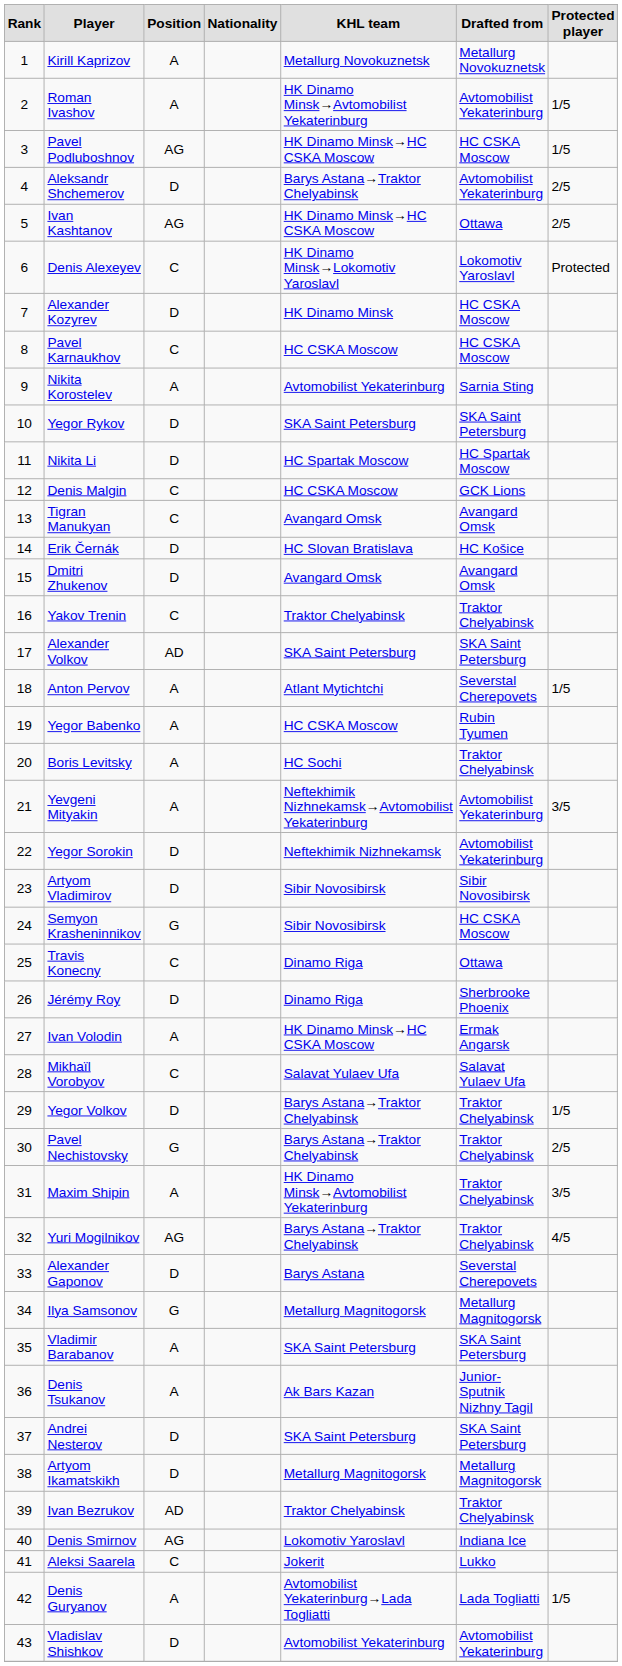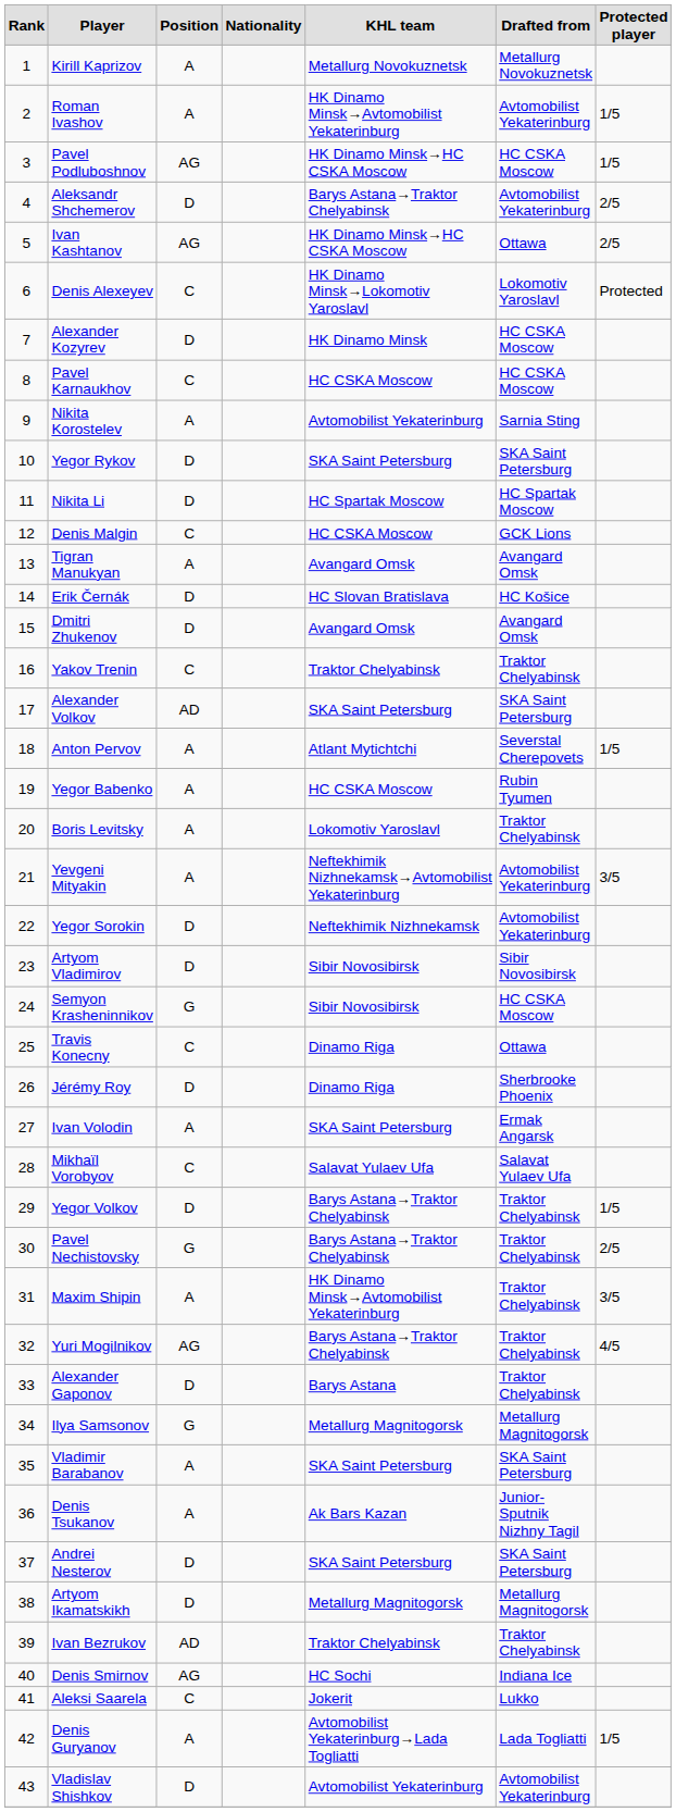 <table style="font-size: 95%; text-align: left;" class="wikitable alternance">
 <tr>
 <th scope="col" style="background: #e0e0e0;">Rank</th>
 <th scope="col" style="background: #e0e0e0;">Player</th>
 <th scope="col" style="background: #e0e0e0;">Position</th>
 <th scope="col" style="background: #e0e0e0;">Nationality</th>
 <th scope="col" style="background: #e0e0e0;">KHL team</th>
 <th scope="col" style="background: #e0e0e0;">Drafted from</th>
 <th scope="col" style="background: #e0e0e0;">Protected player</th>
 </tr>
 <tr>
 <td align="center">1</td>
 <td><a href='#'>Kirill Kaprizov</a></td>
 <td align="center">A</td>
 <td></td>
 <td><a href='#'>Metallurg Novokuznetsk</a></td>
 <td><a href='#'>Metallurg Novokuznetsk</a></td>
 <td></td>
 </tr>
 <tr>
 <td align="center">2</td>
 <td><a href='#'>Roman Ivashov</a></td>
 <td align="center">A</td>
 <td></td>
 <td><a href='#'>HK Dinamo Minsk</a>→<a href='#'>Avtomobilist Yekaterinburg</a></td>
 <td><a href='#'>Avtomobilist Yekaterinburg</a></td>
 <td>1/5</td>
 </tr>
 <tr>
 <td align="center">3</td>
 <td><a href='#'>Pavel Podluboshnov</a></td>
 <td align="center">AG</td>
 <td></td>
 <td><a href='#'>HK Dinamo Minsk</a>→<a href='#'>HC CSKA Moscow</a></td>
 <td><a href='#'>HC CSKA Moscow</a></td>
 <td>1/5</td>
 </tr>
 <tr>
 <td align="center">4</td>
 <td><a href='#'>Aleksandr Shchemerov</a></td>
 <td align="center">D</td>
 <td></td>
 <td><a href='#'>Barys Astana</a>→<a href='#'>Traktor Chelyabinsk</a></td>
 <td><a href='#'>Avtomobilist Yekaterinburg</a></td>
 <td>2/5</td>
 </tr>
 <tr>
 <td align="center">5</td>
 <td><a href='#'>Ivan Kashtanov</a></td>
 <td align="center">AG</td>
 <td></td>
 <td><a href='#'>HK Dinamo Minsk</a>→<a href='#'>HC CSKA Moscow</a></td>
 <td><a href='#'>Ottawa</a></td>
 <td>2/5</td>
 </tr>
 <tr>
 <td align="center">6</td>
 <td><a href='#'>Denis Alexeyev</a></td>
 <td align="center">C</td>
 <td></td>
 <td><a href='#'>HK Dinamo Minsk</a>→<a href='#'>Lokomotiv Yaroslavl</a></td>
 <td><a href='#'>Lokomotiv Yaroslavl</a></td>
 <td>Protected</td>
 </tr>
 <tr>
 <td align="center">7</td>
 <td><a href='#'>Alexander Kozyrev</a></td>
 <td align="center">D</td>
 <td></td>
 <td><a href='#'>HK Dinamo Minsk</a></td>
 <td><a href='#'>HC CSKA Moscow</a></td>
 <td></td>
 </tr>
 <tr>
 <td align="center">8</td>
 <td><a href='#'>Pavel Karnaukhov</a></td>
 <td align="center">C</td>
 <td></td>
 <td><a href='#'>HC CSKA Moscow</a></td>
 <td><a href='#'>HC CSKA Moscow</a></td>
 <td></td>
 </tr>
 <tr>
 <td align="center">9</td>
 <td><a href='#'>Nikita Korostelev</a></td>
 <td align="center">A</td>
 <td></td>
 <td><a href='#'>Avtomobilist Yekaterinburg</a></td>
 <td><a href='#'>Sarnia Sting</a></td>
 <td></td>
 </tr>
 <tr>
 <td align="center">10</td>
 <td><a href='#'>Yegor Rykov</a></td>
 <td align="center">D</td>
 <td></td>
 <td><a href='#'>SKA Saint Petersburg</a></td>
 <td><a href='#'>SKA Saint Petersburg</a></td>
 <td></td>
 </tr>
 <tr>
 <td align="center">11</td>
 <td><a href='#'>Nikita Li</a></td>
 <td align="center">D</td>
 <td></td>
 <td><a href='#'>HC Spartak Moscow</a></td>
 <td><a href='#'>HC Spartak Moscow</a></td>
 <td></td>
 </tr>
 <tr>
 <td align="center">12</td>
 <td><a href='#'>Denis Malgin</a></td>
 <td align="center">C</td>
 <td><br></td>
 <td><a href='#'>HC CSKA Moscow</a></td>
 <td><a href='#'>GCK Lions</a></td>
 <td></td>
 </tr>
 <tr>
 <td align="center">13</td>
 <td><a href='#'>Tigran Manukyan</a></td>
-<td align="center">C</td>
+<td align="center">A</td>
 <td></td>
 <td><a href='#'>Avangard Omsk</a></td>
 <td><a href='#'>Avangard Omsk</a></td>
 <td></td>
 </tr>
 <tr>
 <td align="center">14</td>
 <td><a href='#'>Erik Černák</a></td>
 <td align="center">D</td>
 <td></td>
 <td><a href='#'>HC Slovan Bratislava</a></td>
 <td><a href='#'>HC Košice</a></td>
 <td></td>
 </tr>
 <tr>
 <td align="center">15</td>
 <td><a href='#'>Dmitri Zhukenov</a></td>
 <td align="center">D</td>
 <td></td>
 <td><a href='#'>Avangard Omsk</a></td>
 <td><a href='#'>Avangard Omsk</a></td>
 <td></td>
 </tr>
 <tr>
 <td align="center">16</td>
 <td><a href='#'>Yakov Trenin</a></td>
 <td align="center">C</td>
 <td></td>
 <td><a href='#'>Traktor Chelyabinsk</a></td>
 <td><a href='#'>Traktor Chelyabinsk</a></td>
 <td></td>
 </tr>
 <tr>
 <td align="center">17</td>
 <td><a href='#'>Alexander Volkov</a></td>
 <td align="center">AD</td>
 <td></td>
 <td><a href='#'>SKA Saint Petersburg</a></td>
 <td><a href='#'>SKA Saint Petersburg</a></td>
 <td></td>
 </tr>
 <tr>
 <td align="center">18</td>
 <td><a href='#'>Anton Pervov</a></td>
 <td align="center">A</td>
 <td></td>
 <td><a href='#'>Atlant Mytichtchi</a></td>
 <td><a href='#'>Severstal Cherepovets</a></td>
 <td>1/5</td>
 </tr>
 <tr>
 <td align="center">19</td>
 <td><a href='#'>Yegor Babenko</a></td>
 <td align="center">A</td>
 <td></td>
 <td><a href='#'>HC CSKA Moscow</a></td>
 <td><a href='#'>Rubin Tyumen</a></td>
 <td></td>
 </tr>
 <tr>
 <td align="center">20</td>
 <td><a href='#'>Boris Levitsky</a></td>
 <td align="center">A</td>
 <td></td>
-<td><a href='#'>HC Sochi</a></td>
+<td><a href='#'>Lokomotiv Yaroslavl</a></td>
 <td><a href='#'>Traktor Chelyabinsk</a></td>
 <td></td>
 </tr>
 <tr>
 <td align="center">21</td>
 <td><a href='#'>Yevgeni Mityakin</a></td>
 <td align="center">A</td>
 <td></td>
 <td><a href='#'>Neftekhimik Nizhnekamsk</a>→<a href='#'>Avtomobilist Yekaterinburg</a></td>
 <td><a href='#'>Avtomobilist Yekaterinburg</a></td>
 <td>3/5</td>
 </tr>
 <tr>
 <td align="center">22</td>
 <td><a href='#'>Yegor Sorokin</a></td>
 <td align="center">D</td>
 <td></td>
 <td><a href='#'>Neftekhimik Nizhnekamsk</a></td>
 <td><a href='#'>Avtomobilist Yekaterinburg</a></td>
 <td></td>
 </tr>
 <tr>
 <td align="center">23</td>
 <td><a href='#'>Artyom Vladimirov</a></td>
 <td align="center">D</td>
 <td></td>
 <td><a href='#'>Sibir Novosibirsk</a></td>
 <td><a href='#'>Sibir Novosibirsk</a></td>
 <td></td>
 </tr>
 <tr>
 <td align="center">24</td>
 <td><a href='#'>Semyon Krasheninnikov</a></td>
 <td align="center">G</td>
 <td></td>
 <td><a href='#'>Sibir Novosibirsk</a></td>
 <td><a href='#'>HC CSKA Moscow</a></td>
 <td></td>
 </tr>
 <tr>
 <td align="center">25</td>
 <td><a href='#'>Travis Konecny</a></td>
 <td align="center">C</td>
 <td></td>
 <td><a href='#'>Dinamo Riga</a></td>
 <td><a href='#'>Ottawa</a></td>
 <td></td>
 </tr>
 <tr>
 <td align="center">26</td>
 <td><a href='#'>Jérémy Roy</a></td>
 <td align="center">D</td>
 <td></td>
 <td><a href='#'>Dinamo Riga</a></td>
 <td><a href='#'>Sherbrooke Phoenix</a></td>
 <td></td>
 </tr>
 <tr>
 <td align="center">27</td>
 <td><a href='#'>Ivan Volodin</a></td>
 <td align="center">A</td>
 <td></td>
-<td><a href='#'>HK Dinamo Minsk</a>→<a href='#'>HC CSKA Moscow</a></td>
+<td><a href='#'>SKA Saint Petersburg</a></td>
 <td><a href='#'>Ermak Angarsk</a></td>
 <td></td>
 </tr>
 <tr>
 <td align="center">28</td>
 <td><a href='#'>Mikhaïl Vorobyov</a></td>
 <td align="center">C</td>
 <td></td>
 <td><a href='#'>Salavat Yulaev Ufa</a></td>
 <td><a href='#'>Salavat Yulaev Ufa</a></td>
 <td></td>
 </tr>
 <tr>
 <td align="center">29</td>
 <td><a href='#'>Yegor Volkov</a></td>
 <td align="center">D</td>
 <td></td>
 <td><a href='#'>Barys Astana</a>→<a href='#'>Traktor Chelyabinsk</a></td>
 <td><a href='#'>Traktor Chelyabinsk</a></td>
 <td>1/5</td>
 </tr>
 <tr>
 <td align="center">30</td>
 <td><a href='#'>Pavel Nechistovsky</a></td>
 <td align="center">G</td>
 <td></td>
 <td><a href='#'>Barys Astana</a>→<a href='#'>Traktor Chelyabinsk</a></td>
 <td><a href='#'>Traktor Chelyabinsk</a></td>
 <td>2/5</td>
 </tr>
 <tr>
 <td align="center">31</td>
 <td><a href='#'>Maxim Shipin</a></td>
 <td align="center">A</td>
 <td></td>
 <td><a href='#'>HK Dinamo Minsk</a>→<a href='#'>Avtomobilist Yekaterinburg</a></td>
 <td><a href='#'>Traktor Chelyabinsk</a></td>
 <td>3/5</td>
 </tr>
 <tr>
 <td align="center">32</td>
 <td><a href='#'>Yuri Mogilnikov</a></td>
 <td align="center">AG</td>
 <td></td>
 <td><a href='#'>Barys Astana</a>→<a href='#'>Traktor Chelyabinsk</a></td>
 <td><a href='#'>Traktor Chelyabinsk</a></td>
 <td>4/5</td>
 </tr>
 <tr>
 <td align="center">33</td>
 <td><a href='#'>Alexander Gaponov</a></td>
 <td align="center">D</td>
 <td></td>
 <td><a href='#'>Barys Astana</a></td>
-<td><a href='#'>Severstal Cherepovets</a></td>
+<td><a href='#'>Traktor Chelyabinsk</a></td>
 <td></td>
 </tr>
 <tr>
 <td align="center">34</td>
 <td><a href='#'>Ilya Samsonov</a></td>
 <td align="center">G</td>
 <td></td>
 <td><a href='#'>Metallurg Magnitogorsk</a></td>
 <td><a href='#'>Metallurg Magnitogorsk</a></td>
 <td></td>
 </tr>
 <tr>
 <td align="center">35</td>
 <td><a href='#'>Vladimir Barabanov</a></td>
 <td align="center">A</td>
 <td></td>
 <td><a href='#'>SKA Saint Petersburg</a></td>
 <td><a href='#'>SKA Saint Petersburg</a></td>
 <td></td>
 </tr>
 <tr>
 <td align="center">36</td>
 <td><a href='#'>Denis Tsukanov</a></td>
 <td align="center">A</td>
 <td></td>
 <td><a href='#'>Ak Bars Kazan</a></td>
 <td><a href='#'>Junior-Sputnik Nizhny Tagil</a></td>
 <td></td>
 </tr>
 <tr>
 <td align="center">37</td>
 <td><a href='#'>Andrei Nesterov</a></td>
 <td align="center">D</td>
 <td></td>
 <td><a href='#'>SKA Saint Petersburg</a></td>
 <td><a href='#'>SKA Saint Petersburg</a></td>
 <td></td>
 </tr>
 <tr>
 <td align="center">38</td>
 <td><a href='#'>Artyom Ikamatskikh</a></td>
 <td align="center">D</td>
 <td></td>
 <td><a href='#'>Metallurg Magnitogorsk</a></td>
 <td><a href='#'>Metallurg Magnitogorsk</a></td>
 <td></td>
 </tr>
 <tr>
 <td align="center">39</td>
 <td><a href='#'>Ivan Bezrukov</a></td>
 <td align="center">AD</td>
 <td></td>
 <td><a href='#'>Traktor Chelyabinsk</a></td>
 <td><a href='#'>Traktor Chelyabinsk</a></td>
 <td></td>
 </tr>
 <tr>
 <td align="center">40</td>
 <td><a href='#'>Denis Smirnov</a></td>
 <td align="center">AG</td>
 <td></td>
-<td><a href='#'>Lokomotiv Yaroslavl</a></td>
+<td><a href='#'>HC Sochi</a></td>
 <td><a href='#'>Indiana Ice</a></td>
 <td></td>
 </tr>
 <tr>
 <td align="center">41</td>
 <td><a href='#'>Aleksi Saarela</a></td>
 <td align="center">C</td>
 <td></td>
 <td><a href='#'>Jokerit</a></td>
 <td><a href='#'>Lukko</a></td>
 <td></td>
 </tr>
 <tr>
 <td align="center">42</td>
 <td><a href='#'>Denis Guryanov</a></td>
 <td align="center">A</td>
 <td></td>
 <td><a href='#'>Avtomobilist Yekaterinburg</a>→<a href='#'>Lada Togliatti</a></td>
 <td><a href='#'>Lada Togliatti</a></td>
 <td>1/5</td>
 </tr>
 <tr>
 <td align="center">43</td>
 <td><a href='#'>Vladislav Shishkov</a></td>
 <td align="center">D</td>
 <td></td>
 <td><a href='#'>Avtomobilist Yekaterinburg</a></td>
 <td><a href='#'>Avtomobilist Yekaterinburg</a></td>
 <td></td>
 </tr>
 <tr>
 </tr>
 </table>
